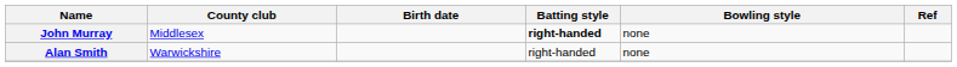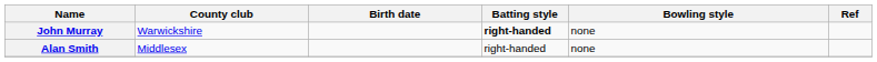 <table class="wikitable plainrowheaders" style="font-size:95%; width:95%;">
 <tr>
 <th scope="col" width="15%">Name</th>
 <th scope="col" width="20%">County club</th>
 <th scope="col" width="20%">Birth date</th>
 <th scope="col" width="10%">Batting style</th>
 <th scope="col" width="30%">Bowling style</th>
 <th scope="col" width="5%">Ref</th>
 </tr>
 <tr>
 <th scope="row"><a href='#'>John Murray</a></th>
-<td><a href='#'>Middlesex</a></td>
+<td><a href='#'>Warwickshire</a></td>
 <td></td>
 <td><strong>right-handed</strong></td>
 <td>none</td>
 <td></td>
 </tr>
 <tr>
 <th scope="row"><a href='#'>Alan Smith</a></th>
-<td><a href='#'>Warwickshire</a></td>
+<td><a href='#'>Middlesex</a></td>
 <td></td>
 <td>right-handed</td>
 <td>none</td>
 <td></td>
 </tr>
 <tr>
 </tr>
 </table>
